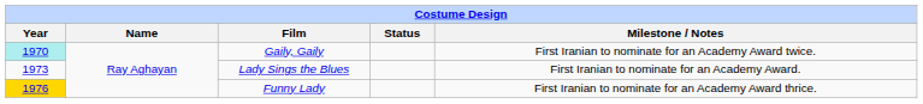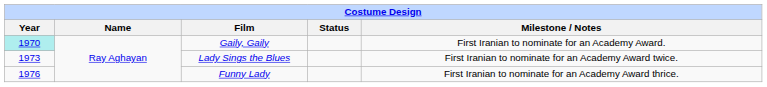 <table class="wikitable" style="text-align: center">
 <tr style="background:#bfd7ff;">
 <td colspan="5" style="text-align:center;"><strong><a href='#'>Costume Design</a></strong></td>
 </tr>
 <tr style="background:#ebf5ff;">
 <th style="width:075px;">Year</th>
 <th style="width:200px;">Name</th>
 <th style="width:200px;">Film</th>
 <th style="width:080px;">Status</th>
 <th style="width:650px;">Milestone / Notes</th>
 </tr>
 <tr>
 <td style="background: paleturquoise;"><a href='#'>1970</a></td>
 <td rowspan=3><a href='#'>Ray Aghayan</a></td>
 <td><em><a href='#'>Gaily, Gaily</a></em></td>
 <td></td>
-<td>First Iranian to nominate for an Academy Award twice.</td>
+<td>First Iranian to nominate for an Academy Award.</td>
 </tr>
 <tr>
 <td><a href='#'>1973</a></td>
 <td><em><a href='#'>Lady Sings the Blues</a></em></td>
 <td></td>
-<td>First Iranian to nominate for an Academy Award.</td>
+<td>First Iranian to nominate for an Academy Award twice.</td>
 </tr>
 <tr>
-<td style="background: gold;"><a href='#'>1976</a></td>
+<td><a href='#'>1976</a></td>
 <td><em><a href='#'>Funny Lady</a></em></td>
 <td></td>
 <td>First Iranian to nominate for an Academy Award thrice.</td>
 </tr>
 </table>
